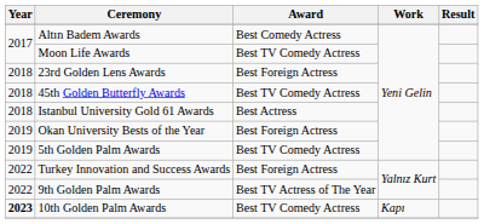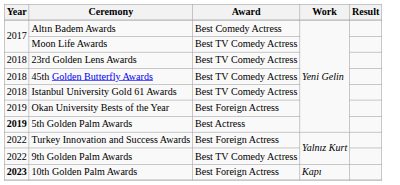 <table class="wikitable">
 <tr>
 <th>Year</th>
 <th>Ceremony</th>
 <th>Award</th>
 <th>Work</th>
 <th>Result</th>
 </tr>
 <tr>
 </tr>
 <tr>
 <td rowspan="2">2017</td>
 <td>Altın Badem Awards</td>
 <td>Best Comedy Actress</td>
 <td rowspan="7"><em>Yeni Gelin</em></td>
 <td></td>
 </tr>
 <tr>
 <td>Moon Life Awards</td>
 <td>Best TV Comedy Actress</td>
 <td></td>
 </tr>
 <tr>
 <td rowspan="1">2018</td>
 <td>23rd Golden Lens Awards</td>
-<td>Best Foreign Actress</td>
+<td>Best TV Comedy Actress</td>
 <td></td>
 </tr>
 <tr>
 <td rowspan="1">2018</td>
 <td>45th <a href='#'>Golden Butterfly Awards</a></td>
 <td>Best TV Comedy Actress</td>
 <td></td>
 </tr>
 <tr>
 <td rowspan="1">2018</td>
 <td>Istanbul University Gold 61 Awards</td>
-<td>Best Actress</td>
+<td>Best TV Comedy Actress</td>
 <td></td>
 </tr>
 <tr>
 <td rowspan="1">2019</td>
 <td>Okan University Bests of the Year</td>
 <td>Best Foreign Actress</td>
 <td></td>
 </tr>
 <tr>
-<td rowspan="1">2019</td>
+<td rowspan="1"><strong>2019</strong></td>
 <td>5th Golden Palm Awards</td>
-<td>Best TV Comedy Actress</td>
+<td>Best Actress</td>
 <td></td>
 </tr>
 <tr>
 <td rowspan="1">2022</td>
 <td>Turkey Innovation and Success Awards</td>
 <td>Best Foreign Actress</td>
 <td rowspan="2"><em>Yalnız Kurt</em></td>
 <td></td>
 </tr>
 <tr>
 <td rowspan="1">2022</td>
 <td>9th Golden Palm Awards</td>
-<td>Best TV Actress of The Year</td>
+<td>Best TV Comedy Actress</td>
 <td></td>
 </tr>
 <tr>
 <td rowspan="1"><strong>2023</strong></td>
 <td>10th Golden Palm Awards</td>
-<td>Best TV Comedy Actress</td>
+<td>Best Foreign Actress</td>
 <td rowspan="1"><em>Kapı</em></td>
 <td></td>
 </tr>
 <tr>
 </tr>
 </table>
